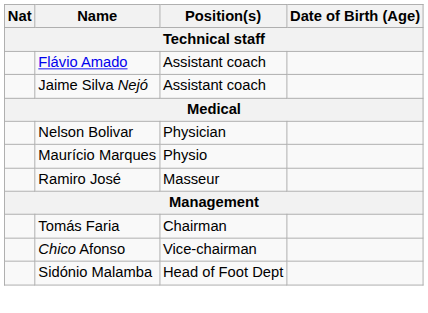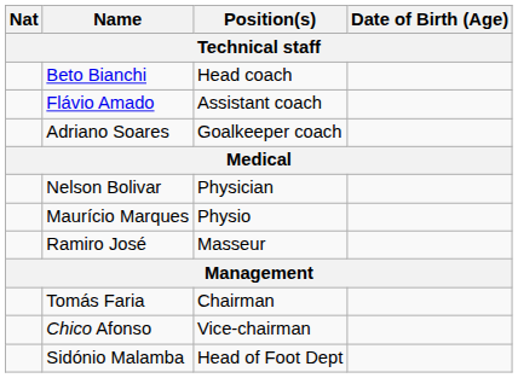 <table class="wikitable ve-ce-branchNode ve-ce-tableNode">
 <tr>
 <th>Nat</th>
 <th>Name</th>
 <th>Position(s)</th>
 <th>Date of Birth (Age)</th>
 </tr>
 <tr>
 <th colspan="4">Technical staff</th>
 </tr>
 <tr>
 <td></td>
+<td><a href='#'>Beto Bianchi</a></td>
+<td>Head coach</td>
+<td></td>
+</tr>
+<tr>
+<td></td>
 <td><a href='#'>Flávio Amado</a></td>
 <td>Assistant coach</td>
 <td></td>
 </tr>
 <tr>
 <td></td>
-<td>Jaime Silva <em>Nejó</em></td>
-<td>Assistant coach</td>
+<td>Adriano Soares</td>
+<td>Goalkeeper coach</td>
 <td></td>
 </tr>
 <tr>
 <th colspan="4">Medical</th>
 </tr>
 <tr>
 <td></td>
 <td>Nelson Bolivar</td>
 <td>Physician</td>
 <td></td>
 </tr>
 <tr>
 <td></td>
 <td>Maurício Marques</td>
 <td>Physio</td>
 <td></td>
 </tr>
 <tr>
 <td></td>
 <td>Ramiro José</td>
 <td>Masseur</td>
 <td></td>
 </tr>
 <tr>
 <th colspan="4">Management</th>
 </tr>
 <tr>
 <td></td>
 <td>Tomás Faria</td>
 <td>Chairman</td>
 <td></td>
 </tr>
 <tr>
 <td></td>
 <td><em>Chico</em> Afonso</td>
 <td>Vice-chairman</td>
 <td></td>
 </tr>
 <tr>
 <td></td>
 <td>Sidónio Malamba</td>
 <td>Head of Foot Dept</td>
 <td></td>
 </tr>
 </table>
